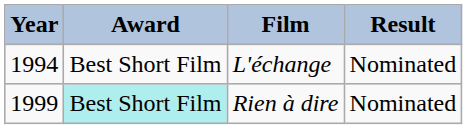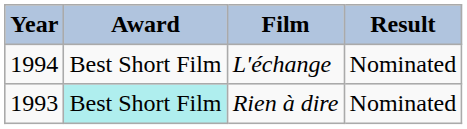 <table class="wikitable" style="font-size:95%;">
 <tr>
 <th style="background:#B0C4DE;">Year</th>
 <th style="background:#B0C4DE;">Award</th>
 <th style="background:#B0C4DE;">Film</th>
 <th style="background:#B0C4DE;">Result</th>
 </tr>
 <tr>
 <td>1994</td>
 <td>Best Short Film</td>
 <td><em>L'échange</em></td>
 <td>Nominated</td>
 </tr>
 <tr>
-<td>1999</td>
+<td>1993</td>
 <td style="background: paleturquoise;">Best Short Film</td>
 <td><em>Rien à dire</em></td>
 <td>Nominated</td>
 </tr>
 </table>
